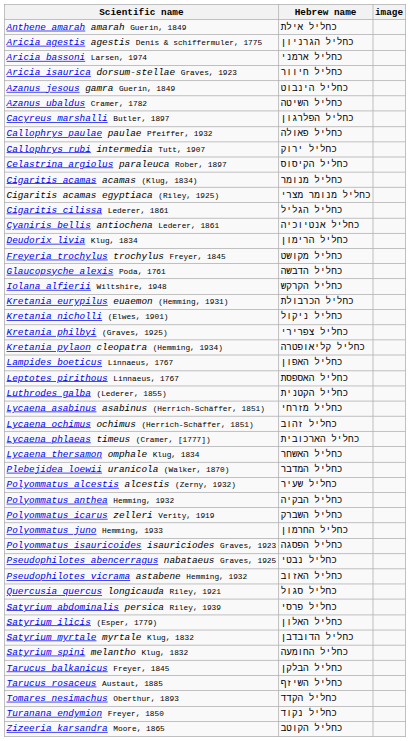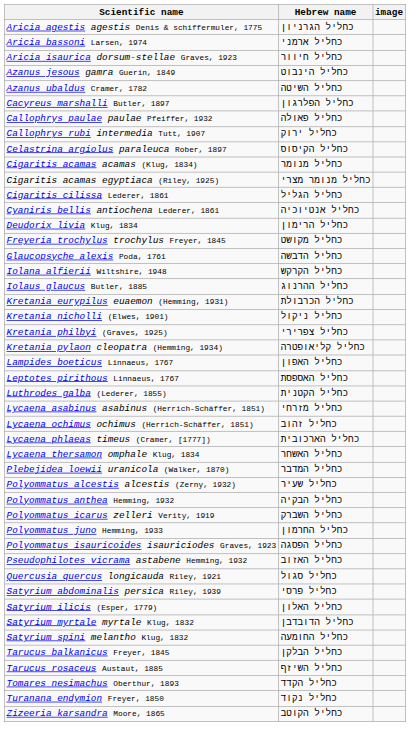 <table class="wikitable sortable" border="1">
 <tr>
 <th>Scientific name</th>
 <th>Hebrew name</th>
 <th>image</th>
-</tr>
-<tr>
-<td><em><a href='#'>Anthene amarah</a> amarah</em> <small>Guerin, 1849</small></td>
-<td>כחליל אילת</td>
-<td></td>
 </tr>
 <tr>
 <td><em><a href='#'>Aricia agestis</a> agestis</em> <small>Denis & schiffermuler, 1775</small></td>
 <td>כחליל הגרניון</td>
 <td></td>
 </tr>
 <tr>
 <td><em><a href='#'>Aricia bassoni</a></em> <small>Larsen, 1974</small></td>
 <td>כחליל ארמני</td>
 <td></td>
 </tr>
 <tr>
 <td><em><a href='#'>Aricia isaurica</a> dorsum-stellae</em> <small>Graves, 1923</small></td>
 <td>כחליל חיוור</td>
 <td></td>
 </tr>
 <tr>
 <td><em><a href='#'>Azanus jesous</a> gamra</em> <small>Guerin, 1849</small></td>
 <td>כחליל הינבוט</td>
 <td></td>
 </tr>
 <tr>
 <td><em><a href='#'>Azanus ubaldus</a></em> <small>Cramer, 1782</small></td>
 <td>כחליל השיטה</td>
 <td></td>
 </tr>
 <tr>
 <td><em><a href='#'>Cacyreus marshalli</a></em> <small>Butler, 1897</small></td>
 <td>כחליל הפלרגון</td>
 <td></td>
 </tr>
 <tr>
 <td><em><a href='#'>Callophrys paulae</a> paulae</em> <small>Pfeiffer, 1932</small></td>
 <td>כחליל פאולה</td>
 <td></td>
 </tr>
 <tr>
 <td><em><a href='#'>Callophrys rubi</a> intermedia</em> <small>Tutt, 1907</small></td>
 <td>כחליל ירוק</td>
 <td></td>
 </tr>
 <tr>
 <td><em><a href='#'>Celastrina argiolus</a> paraleuca</em> <small>Rober, 1897</small></td>
 <td>כחליל הקיסוס</td>
 <td></td>
 </tr>
 <tr>
 <td><em><a href='#'>Cigaritis acamas</a> acamas</em> <small>(Klug, 1834)</small></td>
 <td>כחליל מנומר</td>
 <td></td>
 </tr>
 <tr>
 <td><em>Cigaritis acamas egyptiaca</em> <small>(Riley, 1925)</small></td>
 <td>כחליל מנומר מצרי</td>
 <td></td>
 </tr>
 <tr>
 <td><em><a href='#'>Cigaritis cilissa</a></em> <small>Lederer, 1861</small></td>
 <td>כחליל הגליל</td>
 <td></td>
 </tr>
 <tr>
 <td><em><a href='#'>Cyaniris bellis</a> antiochena</em> <small>Lederer, 1861</small></td>
 <td>כחליל אנטיוכיה</td>
 <td></td>
 </tr>
 <tr>
 <td><em><a href='#'>Deudorix livia</a></em> <small>Klug, 1834</small></td>
 <td>כחליל הרימון</td>
 <td></td>
 </tr>
 <tr>
 <td><em><a href='#'>Freyeria trochylus</a> trochylus</em> <small>Freyer, 1845</small></td>
 <td>כחליל מקושט</td>
 <td></td>
 </tr>
 <tr>
 <td><em><a href='#'>Glaucopsyche alexis</a></em> <small>Poda, 1761</small></td>
 <td>כחליל הדבשה</td>
 <td></td>
 </tr>
 <tr>
 <td><em><a href='#'>Iolana alfierii</a></em> <small>Wiltshire, 1948</small></td>
 <td>כחליל הקרקש</td>
+<td></td>
+</tr>
+<tr>
+<td><em><a href='#'>Iolaus glaucus</a></em> <small>Butler, 1885</small></td>
+<td>כחליל ההרנוג</td>
 <td></td>
 </tr>
 <tr>
 <td><em><a href='#'>Kretania eurypilus</a> euaemon</em> <small>(Hemming, 1931)</small></td>
 <td>כחליל הכרבולת</td>
 <td></td>
 </tr>
 <tr>
 <td><em><a href='#'>Kretania nicholli</a></em> <small>(Elwes, 1901)</small></td>
 <td>כחליל ניקול</td>
 <td></td>
 </tr>
 <tr>
 <td><em><a href='#'>Kretania philbyi</a></em> <small>(Graves, 1925)</small></td>
 <td>כחליל צפרירי</td>
 <td></td>
 </tr>
 <tr>
 <td><em><a href='#'>Kretania pylaon</a> cleopatra</em> <small>(Hemming, 1934)</small></td>
 <td>כחליל קליאופטרה</td>
 <td></td>
 </tr>
 <tr>
 <td><em><a href='#'>Lampides boeticus</a></em> <small>Linnaeus, 1767</small></td>
 <td>כחליל האפון</td>
 <td></td>
 </tr>
 <tr>
 <td><em><a href='#'>Leptotes pirithous</a></em> <small>Linnaeus, 1767</small></td>
 <td>כחליל האספסת</td>
 <td></td>
 </tr>
 <tr>
 <td><em><a href='#'>Luthrodes galba</a></em> <small>(Lederer, 1855)</small></td>
 <td>כחליל הקטנית</td>
 <td></td>
 </tr>
 <tr>
 <td><em><a href='#'>Lycaena asabinus</a> asabinus</em> <small>(Herrich-Schäffer, 1851)</small></td>
 <td>כחליל מזרחי</td>
 <td></td>
 </tr>
 <tr>
 <td><em><a href='#'>Lycaena ochimus</a> ochimus</em> <small>(Herrich-Schäffer, 1851)</small></td>
 <td>כחליל זהוב</td>
 <td></td>
 </tr>
 <tr>
 <td><em><a href='#'>Lycaena phlaeas</a> timeus</em> <small>(Cramer, [1777])</small></td>
 <td>כחליל הארכובית</td>
 <td></td>
 </tr>
 <tr>
 <td><em><a href='#'>Lycaena thersamon</a> omphale</em> <small>Klug, 1834</small></td>
 <td>כחליל האשחר</td>
 <td></td>
 </tr>
 <tr>
 <td><em><a href='#'>Plebejidea loewii</a> uranicola</em> <small>(Walker, 1870)</small></td>
 <td>כחליל המדבר</td>
 <td></td>
 </tr>
 <tr>
 <td><em><a href='#'>Polyommatus alcestis</a> alcestis</em> <small>(Zerny, 1932)</small></td>
 <td>כחליל שעיר</td>
 <td></td>
 </tr>
 <tr>
 <td><em><a href='#'>Polyommatus anthea</a></em> <small>Hemming, 1932</small></td>
 <td>כחליל הבקיה</td>
 <td></td>
 </tr>
 <tr>
 <td><em><a href='#'>Polyommatus icarus</a> zelleri</em> <small>Verity, 1919</small></td>
 <td>כחליל השברק</td>
 <td></td>
 </tr>
 <tr>
 <td><em><a href='#'>Polyommatus juno</a></em> <small>Hemming, 1933</small></td>
 <td>כחליל החרמון</td>
 <td></td>
 </tr>
 <tr>
 <td><em><a href='#'>Polyommatus isauricoides</a> isauriciodes</em> <small>Graves, 1923</small></td>
 <td>כחליל הפסגה</td>
 <td></td>
 </tr>
 <tr>
-<td><em><a href='#'>Pseudophilotes abencerragus</a> nabataeus</em> <small>Graves, 1925</small></td>
-<td>כחליל נבטי</td>
-<td></td>
-</tr>
-<tr>
 <td><em><a href='#'>Pseudophilotes vicrama</a> astabene</em> <small>Hemming, 1932</small></td>
 <td>כחליל האזוב</td>
 <td></td>
 </tr>
 <tr>
 <td><em><a href='#'>Quercusia quercus</a> longicauda</em> <small>Riley, 1921</small></td>
 <td>כחליל סגול</td>
 <td></td>
 </tr>
 <tr>
 <td><em><a href='#'>Satyrium abdominalis</a> persica</em> <small>Riley, 1939</small></td>
 <td>כחליל פרסי</td>
 <td></td>
 </tr>
 <tr>
 <td><em><a href='#'>Satyrium ilicis</a></em> <small>(Esper, 1779)</small></td>
 <td>כחליל האלון</td>
 <td></td>
 </tr>
 <tr>
 <td><em><a href='#'>Satyrium myrtale</a> myrtale</em> <small>Klug, 1832</small></td>
 <td>כחליל הדובדבן</td>
 <td></td>
 </tr>
 <tr>
 <td><em><a href='#'>Satyrium spini</a> melantho</em> <small>Klug, 1832</small></td>
 <td>כחליל החומעה</td>
 <td></td>
 </tr>
 <tr>
 <td><em><a href='#'>Tarucus balkanicus</a></em> <small>Freyer, 1845</small></td>
 <td>כחליל הבלקן</td>
 <td></td>
 </tr>
 <tr>
 <td><em><a href='#'>Tarucus rosaceus</a></em> <small>Austaut, 1885</small></td>
 <td>כחליל השיזף</td>
 <td></td>
 </tr>
 <tr>
 <td><em><a href='#'>Tomares nesimachus</a></em> <small>Oberthur, 1893</small></td>
 <td>כחליל הקדד</td>
 <td></td>
 </tr>
 <tr>
 <td><em><a href='#'>Turanana endymion</a></em> <small>Freyer, 1850</small></td>
 <td>כחליל נקוד</td>
 <td></td>
 </tr>
 <tr>
 <td><em><a href='#'>Zizeeria karsandra</a></em> <small>Moore, 1865</small></td>
 <td>כחליל הקוטב</td>
 <td></td>
 </tr>
 </table>
